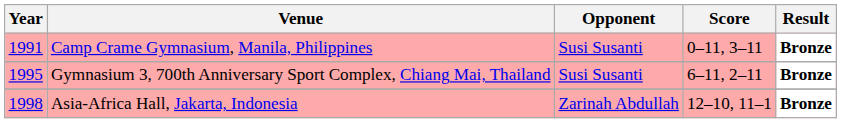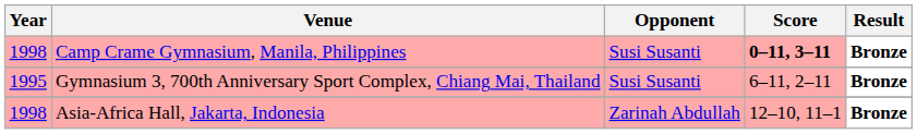 <table class="sortable wikitable" style="font-size: 90%;">
 <tr>
 <th>Year</th>
 <th>Venue</th>
 <th>Opponent</th>
 <th>Score</th>
 <th>Result</th>
 </tr>
 <tr style="background:#FFAAAA">
-<td align="center"><a href='#'>1991</a></td>
+<td align="center"><a href='#'>1998</a></td>
 <td align="left"><a href='#'>Camp Crame Gymnasium</a>, <a href='#'>Manila, Philippines</a></td>
 <td align="left"> <a href='#'>Susi Susanti</a></td>
-<td align="left">0–11, 3–11</td>
+<td align="left"><strong>0–11, 3–11</strong></td>
 <td style="text-align: center; background:white"> <strong>Bronze</strong></td>
 </tr>
 <tr>
 </tr>
 <tr style="background:#FFAAAA">
 <td align="center"><a href='#'>1995</a></td>
 <td align="left">Gymnasium 3, 700th Anniversary Sport Complex, <a href='#'>Chiang Mai, Thailand</a></td>
 <td align="left"> <a href='#'>Susi Susanti</a></td>
 <td align="left">6–11, 2–11</td>
 <td style="text-align:left; background:white"> <strong>Bronze</strong></td>
 </tr>
 <tr>
 </tr>
 <tr style="background:#FFAAAA">
 <td align="center"><a href='#'>1998</a></td>
 <td align="left">Asia-Africa Hall, <a href='#'>Jakarta, Indonesia</a></td>
 <td align="left"> <a href='#'>Zarinah Abdullah</a></td>
 <td align="left">12–10, 11–1</td>
 <td style="text-align:left; background:white"> <strong>Bronze</strong></td>
 </tr>
 </table>
